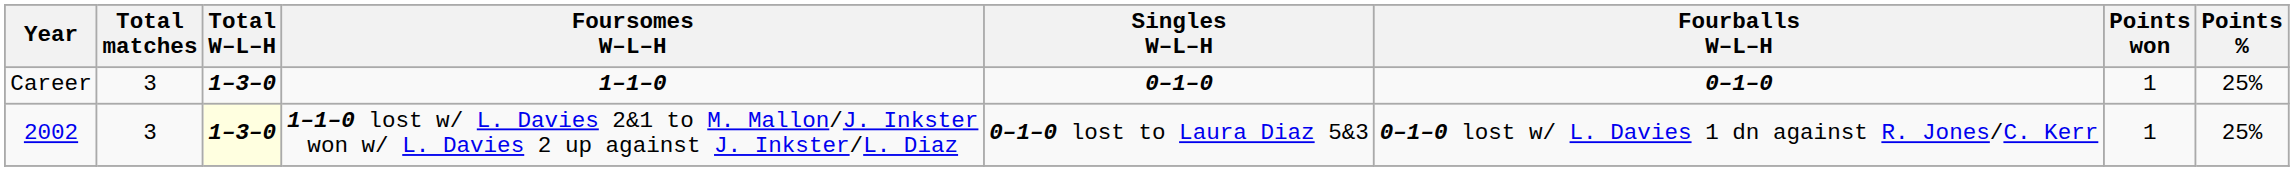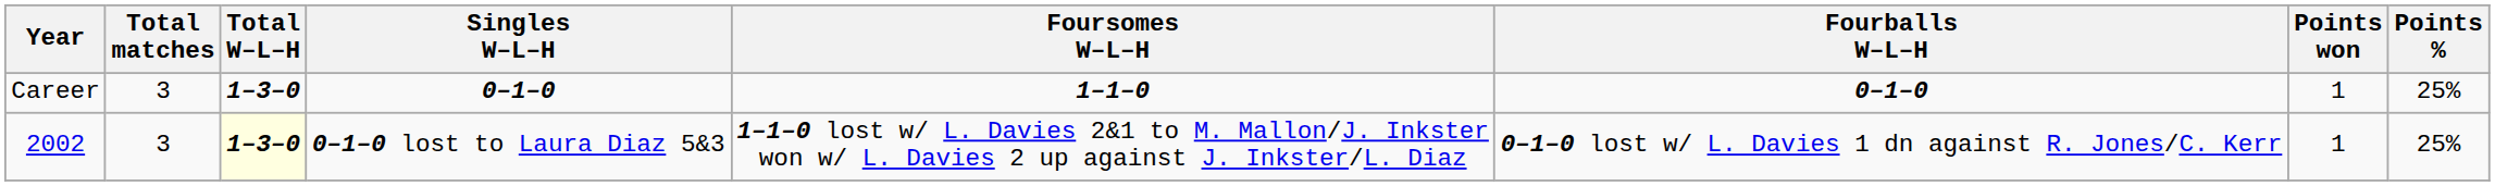 <table class="wikitable" style="text-align:center; font-size: 95%;">
 <tr>
 <th>Year</th>
 <th>Total<br>matches</th>
 <th>Total<br>W–L–H</th>
+<th>Singles<br>W–L–H</th>
 <th>Foursomes<br>W–L–H</th>
-<th>Singles<br>W–L–H</th>
 <th>Fourballs<br>W–L–H</th>
 <th>Points<br>won</th>
 <th>Points<br>%</th>
 </tr>
 <tr>
 <td>Career</td>
 <td>3</td>
 <td><strong><em>1–3–0</em></strong></td>
+<td><strong><em>0–1–0</em></strong></td>
 <td><strong><em>1–1–0</em></strong></td>
-<td><strong><em>0–1–0</em></strong></td>
 <td><strong><em>0–1–0</em></strong></td>
 <td>1</td>
 <td>25%</td>
 </tr>
 <tr>
 <td><a href='#'>2002</a></td>
 <td>3</td>
 <td style="background: lightyellow;"><strong><em>1–3–0</em></strong></td>
+<td><strong><em>0–1–0</em></strong> lost to <a href='#'>Laura Diaz</a> 5&3</td>
 <td><strong><em>1–1–0</em></strong> lost w/ <a href='#'>L. Davies</a> 2&1 to <a href='#'>M. Mallon</a>/<a href='#'>J. Inkster</a><br>won w/  <a href='#'>L. Davies</a> 2 up against <a href='#'>J. Inkster</a>/<a href='#'>L. Diaz</a></td>
-<td><strong><em>0–1–0</em></strong> lost to <a href='#'>Laura Diaz</a> 5&3</td>
 <td><strong><em>0–1–0</em></strong> lost w/ <a href='#'>L. Davies</a> 1 dn against <a href='#'>R. Jones</a>/<a href='#'>C. Kerr</a></td>
 <td>1</td>
 <td>25%</td>
 </tr>
 </table>
